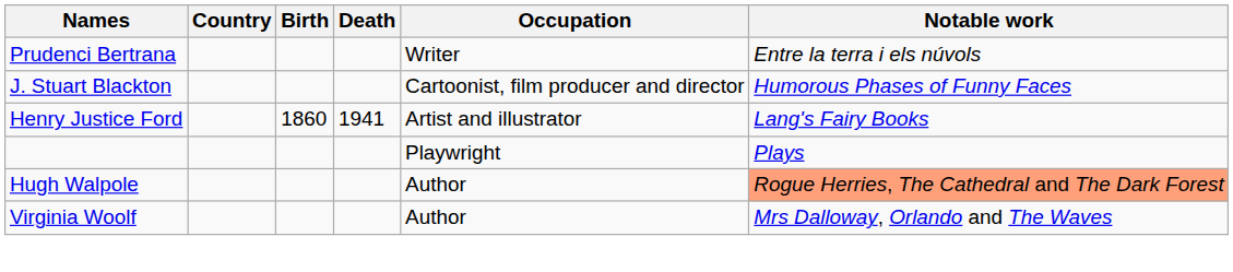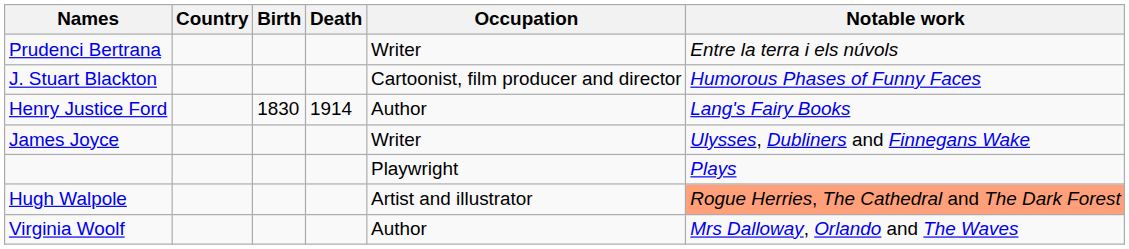 <table class="wikitable sortable" border="1" style="border-spacing:0 style="width:100%">
 <tr>
 <th>Names</th>
 <th>Country</th>
 <th>Birth</th>
 <th>Death</th>
 <th>Occupation</th>
 <th>Notable work</th>
 </tr>
 <tr>
 <td><a href='#'>Prudenci Bertrana</a></td>
 <td></td>
 <td></td>
 <td></td>
 <td>Writer</td>
 <td><em>Entre la terra i els núvols </em></td>
 </tr>
 <tr>
 <td><a href='#'>J. Stuart Blackton</a></td>
 <td><br></td>
 <td></td>
 <td></td>
 <td>Cartoonist, film producer and director</td>
 <td><em><a href='#'>Humorous Phases of Funny Faces</a></em></td>
 </tr>
 <tr>
 <td><a href='#'>Henry Justice Ford</a></td>
 <td></td>
-<td>1860</td>
-<td>1941</td>
-<td>Artist and illustrator</td>
+<td>1830</td>
+<td>1914</td>
+<td>Author</td>
 <td><em><a href='#'>Lang's Fairy Books</a></em></td>
+</tr>
+<tr>
+<td><a href='#'>James Joyce</a></td>
+<td></td>
+<td></td>
+<td></td>
+<td>Writer</td>
+<td><em><a href='#'>Ulysses</a></em>, <em><a href='#'>Dubliners</a></em> and <em><a href='#'>Finnegans Wake</a></em></td>
 </tr>
 <tr>
 <td></td>
 <td></td>
 <td></td>
 <td></td>
 <td>Playwright</td>
 <td><em><a href='#'>Plays</a></em></td>
 </tr>
 <tr>
 <td><a href='#'>Hugh Walpole</a></td>
 <td></td>
 <td></td>
 <td></td>
-<td>Author</td>
+<td>Artist and illustrator</td>
 <td style="background: lightsalmon;"><em>Rogue Herries</em>, <em>The Cathedral</em> and <em>The Dark Forest</em></td>
 </tr>
 <tr>
 <td><a href='#'>Virginia Woolf</a></td>
 <td></td>
 <td></td>
 <td></td>
 <td>Author</td>
 <td><em><a href='#'>Mrs Dalloway</a></em>, <em><a href='#'>Orlando</a></em> and <em><a href='#'>The Waves</a></em></td>
 </tr>
 </table>
